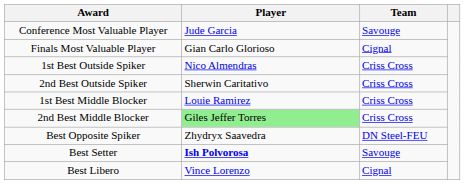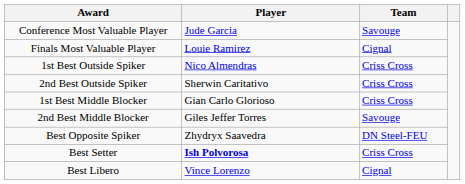 <table class="wikitable">
 <tr>
 <th width=250>Award</th>
 <th width=250>Player</th>
 <th width=120>Team</th>
 <th width=10></th>
 </tr>
 <tr>
 <td style="text-align:center">Conference Most Valuable Player</td>
 <td><a href='#'>Jude Garcia</a></td>
 <td><a href='#'>Savouge</a></td>
 <td rowspan="9" style="text-align:center"></td>
 </tr>
 <tr>
 <td style="text-align:center">Finals Most Valuable Player</td>
-<td>Gian Carlo Glorioso</td>
+<td><a href='#'>Louie Ramirez</a></td>
 <td><a href='#'>Cignal</a></td>
 </tr>
 <tr>
 <td style="text-align:center">1st Best Outside Spiker</td>
 <td><a href='#'>Nico Almendras</a></td>
 <td><a href='#'>Criss Cross</a></td>
 </tr>
 <tr>
 <td style="text-align:center">2nd Best Outside Spiker</td>
 <td>Sherwin Caritativo</td>
 <td><a href='#'>Criss Cross</a></td>
 </tr>
 <tr>
 <td style="text-align:center">1st Best Middle Blocker</td>
-<td><a href='#'>Louie Ramirez</a></td>
+<td>Gian Carlo Glorioso</td>
 <td><a href='#'>Criss Cross</a></td>
 </tr>
 <tr>
 <td style="text-align:center">2nd Best Middle Blocker</td>
-<td style="background: lightgreen;">Giles Jeffer Torres</td>
-<td><a href='#'>Criss Cross</a></td>
+<td>Giles Jeffer Torres</td>
+<td><a href='#'>Savouge</a></td>
 </tr>
 <tr>
 <td style="text-align:center">Best Opposite Spiker</td>
 <td>Zhydryx Saavedra</td>
 <td><a href='#'>DN Steel-FEU</a></td>
 </tr>
 <tr>
 <td style="text-align:center">Best Setter</td>
 <td><strong><a href='#'>Ish Polvorosa</a></strong></td>
-<td><a href='#'>Savouge</a></td>
+<td><a href='#'>Criss Cross</a></td>
 </tr>
 <tr>
 <td style="text-align:center">Best Libero</td>
 <td><a href='#'>Vince Lorenzo</a></td>
 <td><a href='#'>Cignal</a></td>
 </tr>
 </table>
